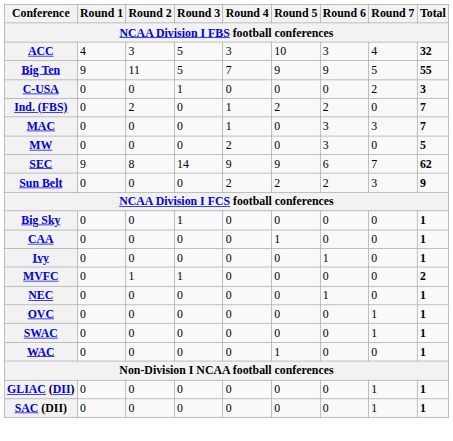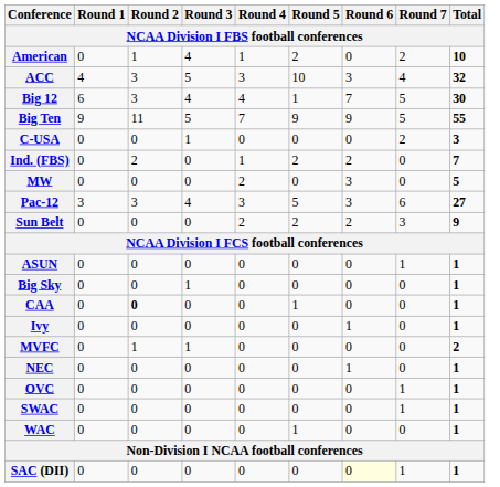 <table class="wikitable sortable">
 <tr>
 <th>Conference</th>
 <th>Round 1</th>
 <th>Round 2</th>
 <th>Round 3</th>
 <th>Round 4</th>
 <th>Round 5</th>
 <th>Round 6</th>
 <th>Round 7</th>
 <th>Total</th>
 </tr>
 <tr>
 <th colspan="9"><a href='#'>NCAA Division I FBS</a> football conferences</th>
 </tr>
 <tr>
+<th><a href='#'>American</a></th>
+<td>0</td>
+<td>1</td>
+<td>4</td>
+<td>1</td>
+<td>2</td>
+<td>0</td>
+<td>2</td>
+<td><strong>10</strong></td>
+</tr>
+<tr>
 <th><a href='#'>ACC</a></th>
 <td>4</td>
 <td>3</td>
 <td>5</td>
 <td>3</td>
 <td>10</td>
 <td>3</td>
 <td>4</td>
 <td><strong>32</strong></td>
+</tr>
+<tr>
+<th><a href='#'>Big 12</a></th>
+<td>6</td>
+<td>3</td>
+<td>4</td>
+<td>4</td>
+<td>1</td>
+<td>7</td>
+<td>5</td>
+<td><strong>30</strong></td>
 </tr>
 <tr>
 <th><a href='#'>Big Ten</a></th>
 <td>9</td>
 <td>11</td>
 <td>5</td>
 <td>7</td>
 <td>9</td>
 <td>9</td>
 <td>5</td>
 <td><strong>55</strong></td>
 </tr>
 <tr>
 <th><a href='#'>C-USA</a></th>
 <td>0</td>
 <td>0</td>
 <td>1</td>
 <td>0</td>
 <td>0</td>
 <td>0</td>
 <td>2</td>
 <td><strong>3</strong></td>
 </tr>
 <tr>
 <th><a href='#'>Ind. (FBS)</a></th>
 <td>0</td>
 <td>2</td>
 <td>0</td>
 <td>1</td>
 <td>2</td>
 <td>2</td>
 <td>0</td>
 <td><strong>7</strong></td>
 </tr>
 <tr>
-<th><a href='#'>MAC</a></th>
-<td>0</td>
-<td>0</td>
-<td>0</td>
-<td>1</td>
-<td>0</td>
-<td>3</td>
-<td>3</td>
-<td><strong>7</strong></td>
-</tr>
-<tr>
 <th><a href='#'>MW</a></th>
 <td>0</td>
 <td>0</td>
 <td>0</td>
 <td>2</td>
 <td>0</td>
 <td>3</td>
 <td>0</td>
 <td><strong>5</strong></td>
 </tr>
 <tr>
-<th><a href='#'>SEC</a></th>
-<td>9</td>
-<td>8</td>
-<td>14</td>
-<td>9</td>
-<td>9</td>
+<th><a href='#'>Pac-12</a></th>
+<td>3</td>
+<td>3</td>
+<td>4</td>
+<td>3</td>
+<td>5</td>
+<td>3</td>
 <td>6</td>
-<td>7</td>
-<td><strong>62</strong></td>
+<td><strong>27</strong></td>
 </tr>
 <tr>
 <th><a href='#'>Sun Belt</a></th>
 <td>0</td>
 <td>0</td>
 <td>0</td>
 <td>2</td>
 <td>2</td>
 <td>2</td>
 <td>3</td>
 <td><strong>9</strong></td>
 </tr>
 <tr>
 <th colspan="9"><a href='#'>NCAA Division I FCS</a> football conferences</th>
 </tr>
 <tr>
+<th><a href='#'>ASUN</a></th>
+<td>0</td>
+<td>0</td>
+<td>0</td>
+<td>0</td>
+<td>0</td>
+<td>0</td>
+<td>1</td>
+<td><strong>1</strong></td>
+</tr>
+<tr>
 <th><a href='#'>Big Sky</a></th>
 <td>0</td>
 <td>0</td>
 <td>1</td>
 <td>0</td>
 <td>0</td>
 <td>0</td>
 <td>0</td>
 <td><strong>1</strong></td>
 </tr>
 <tr>
 <th><a href='#'>CAA</a></th>
 <td>0</td>
-<td>0</td>
+<td><strong>0</strong></td>
 <td>0</td>
 <td>0</td>
 <td>1</td>
 <td>0</td>
 <td>0</td>
 <td><strong>1</strong></td>
 </tr>
 <tr>
 <th><a href='#'>Ivy</a></th>
 <td>0</td>
 <td>0</td>
 <td>0</td>
 <td>0</td>
 <td>0</td>
 <td>1</td>
 <td>0</td>
 <td><strong>1</strong></td>
 </tr>
 <tr>
 <th><a href='#'>MVFC</a></th>
 <td>0</td>
 <td>1</td>
 <td>1</td>
 <td>0</td>
 <td>0</td>
 <td>0</td>
 <td>0</td>
 <td><strong>2</strong></td>
 </tr>
 <tr>
 <th><a href='#'>NEC</a></th>
 <td>0</td>
 <td>0</td>
 <td>0</td>
 <td>0</td>
 <td>0</td>
 <td>1</td>
 <td>0</td>
 <td><strong>1</strong></td>
 </tr>
 <tr>
 <th><a href='#'>OVC</a></th>
 <td>0</td>
 <td>0</td>
 <td>0</td>
 <td>0</td>
 <td>0</td>
 <td>0</td>
 <td>1</td>
 <td><strong>1</strong></td>
 </tr>
 <tr>
 <th><a href='#'>SWAC</a></th>
 <td>0</td>
 <td>0</td>
 <td>0</td>
 <td>0</td>
 <td>0</td>
 <td>0</td>
 <td>1</td>
 <td><strong>1</strong></td>
 </tr>
 <tr>
 <th><a href='#'>WAC</a></th>
 <td>0</td>
 <td>0</td>
 <td>0</td>
 <td>0</td>
 <td>1</td>
 <td>0</td>
 <td>0</td>
 <td><strong>1</strong></td>
 </tr>
 <tr>
 <th colspan="9">Non-Division I NCAA football conferences</th>
 </tr>
 <tr>
-<th><a href='#'>GLIAC</a> (<a href='#'>DII</a>)</th>
-<td>0</td>
-<td>0</td>
-<td>0</td>
-<td>0</td>
-<td>0</td>
-<td>0</td>
-<td>1</td>
-<td><strong>1</strong></td>
-</tr>
-<tr>
 <th><a href='#'>SAC</a> (DII)</th>
 <td>0</td>
 <td>0</td>
 <td>0</td>
 <td>0</td>
 <td>0</td>
-<td>0</td>
+<td style="background: lightyellow;">0</td>
 <td>1</td>
 <td><strong>1</strong></td>
 </tr>
 </table>
